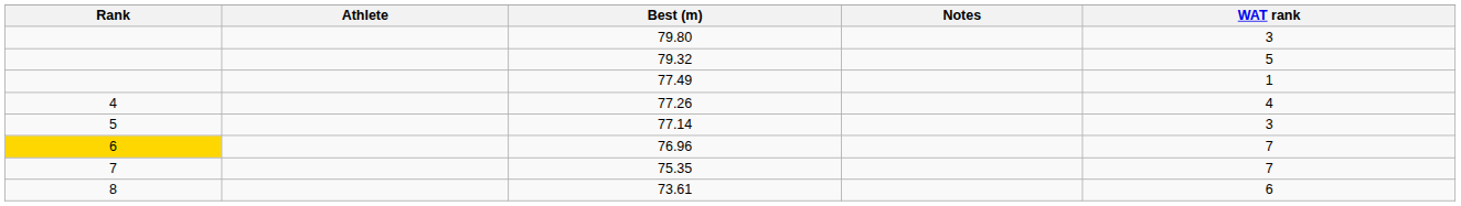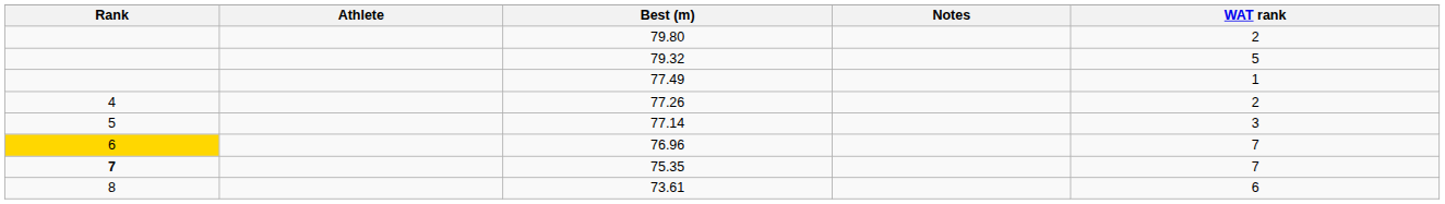 <table class="wikitable" width=85%>
 <tr>
 </tr>
 <tr>
 <th>Rank</th>
 <th>Athlete</th>
 <th>Best (m)</th>
 <th>Notes</th>
 <th><a href='#'>WAT</a> rank</th>
 </tr>
 <tr align="center">
 <td></td>
 <td align="left"></td>
 <td>79.80</td>
 <td></td>
-<td>3</td>
+<td>2</td>
 </tr>
 <tr align="center">
 <td></td>
 <td align="left"></td>
 <td>79.32</td>
 <td></td>
 <td>5</td>
 </tr>
 <tr align="center">
 <td></td>
 <td align="left"></td>
 <td>77.49</td>
 <td></td>
 <td>1</td>
 </tr>
 <tr align="center">
 <td>4</td>
 <td align="left"></td>
 <td>77.26</td>
 <td></td>
-<td>4</td>
+<td>2</td>
 </tr>
 <tr align="center">
 <td>5</td>
 <td align="left"></td>
 <td>77.14</td>
 <td></td>
 <td>3</td>
 </tr>
 <tr align="center">
 <td style="background: gold;">6</td>
 <td align="left"></td>
 <td>76.96</td>
 <td></td>
 <td>7</td>
 </tr>
 <tr align="center">
-<td>7</td>
+<td><strong>7</strong></td>
 <td align="left"></td>
 <td>75.35</td>
 <td></td>
 <td>7</td>
 </tr>
 <tr align="center">
 <td>8</td>
 <td align="left"></td>
 <td>73.61</td>
 <td></td>
 <td>6</td>
 </tr>
 </table>
